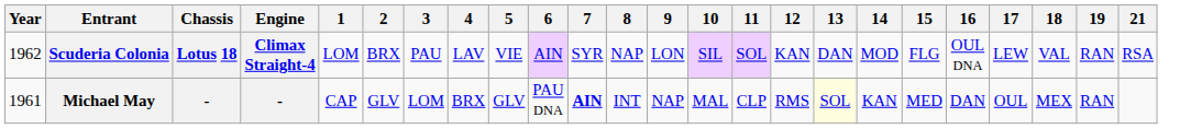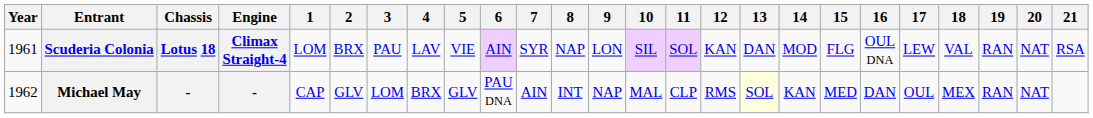 <table class="wikitable" style="text-align:center; font-size:90%">
 <tr>
 <th>Year</th>
 <th>Entrant</th>
 <th>Chassis</th>
 <th>Engine</th>
 <th>1</th>
 <th>2</th>
 <th>3</th>
 <th>4</th>
 <th>5</th>
 <th>6</th>
 <th>7</th>
 <th>8</th>
 <th>9</th>
 <th>10</th>
 <th>11</th>
 <th>12</th>
 <th>13</th>
 <th>14</th>
 <th>15</th>
 <th>16</th>
 <th>17</th>
 <th>18</th>
 <th>19</th>
+<th>20</th>
 <th>21</th>
 </tr>
 <tr>
-<td>1962</td>
+<td>1961</td>
 <th><a href='#'>Scuderia Colonia</a></th>
 <th><a href='#'>Lotus</a> <a href='#'>18</a></th>
 <th><a href='#'>Climax</a><br><a href='#'>Straight-4</a></th>
 <td><a href='#'>LOM</a></td>
 <td><a href='#'>BRX</a></td>
 <td><a href='#'>PAU</a></td>
 <td><a href='#'>LAV</a></td>
 <td><a href='#'>VIE</a></td>
 <td style="background:#EFCFFF;"><a href='#'>AIN</a><br></td>
 <td><a href='#'>SYR</a></td>
 <td><a href='#'>NAP</a></td>
 <td><a href='#'>LON</a></td>
 <td style="background:#EFCFFF;"><a href='#'>SIL</a><br></td>
 <td style="background:#EFCFFF;"><a href='#'>SOL</a><br></td>
 <td><a href='#'>KAN</a></td>
 <td><a href='#'>DAN</a></td>
 <td><a href='#'>MOD</a></td>
 <td><a href='#'>FLG</a></td>
 <td><a href='#'>OUL</a><br><small>DNA</small></td>
 <td><a href='#'>LEW</a></td>
 <td><a href='#'>VAL</a></td>
 <td><a href='#'>RAN</a></td>
+<td><a href='#'>NAT</a></td>
 <td><a href='#'>RSA</a></td>
 </tr>
 <tr>
-<td>1961</td>
+<td>1962</td>
 <th>Michael May</th>
 <th>-</th>
 <th>-</th>
 <td><a href='#'>CAP</a></td>
 <td><a href='#'>GLV</a></td>
 <td><a href='#'>LOM</a></td>
 <td><a href='#'>BRX</a></td>
 <td><a href='#'>GLV</a></td>
 <td><a href='#'>PAU</a><br><small>DNA</small></td>
-<td><strong><a href='#'>AIN</a></strong></td>
+<td><a href='#'>AIN</a></td>
 <td><a href='#'>INT</a></td>
 <td><a href='#'>NAP</a></td>
 <td><a href='#'>MAL</a></td>
 <td><a href='#'>CLP</a></td>
 <td><a href='#'>RMS</a></td>
 <td style="background: lightyellow;"><a href='#'>SOL</a></td>
 <td><a href='#'>KAN</a></td>
 <td><a href='#'>MED</a></td>
 <td><a href='#'>DAN</a></td>
 <td><a href='#'>OUL</a></td>
 <td><a href='#'>MEX</a></td>
 <td><a href='#'>RAN</a></td>
+<td><a href='#'>NAT</a></td>
 <td></td>
 </tr>
 </table>
